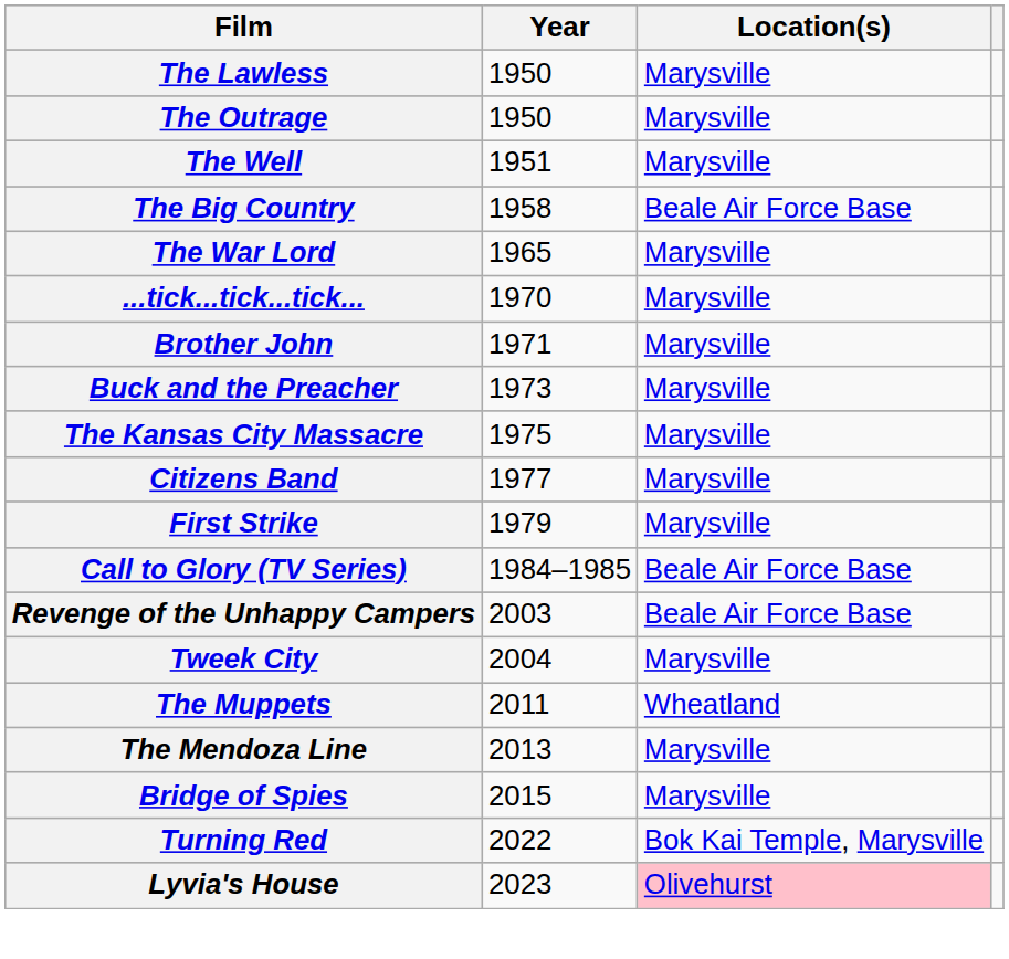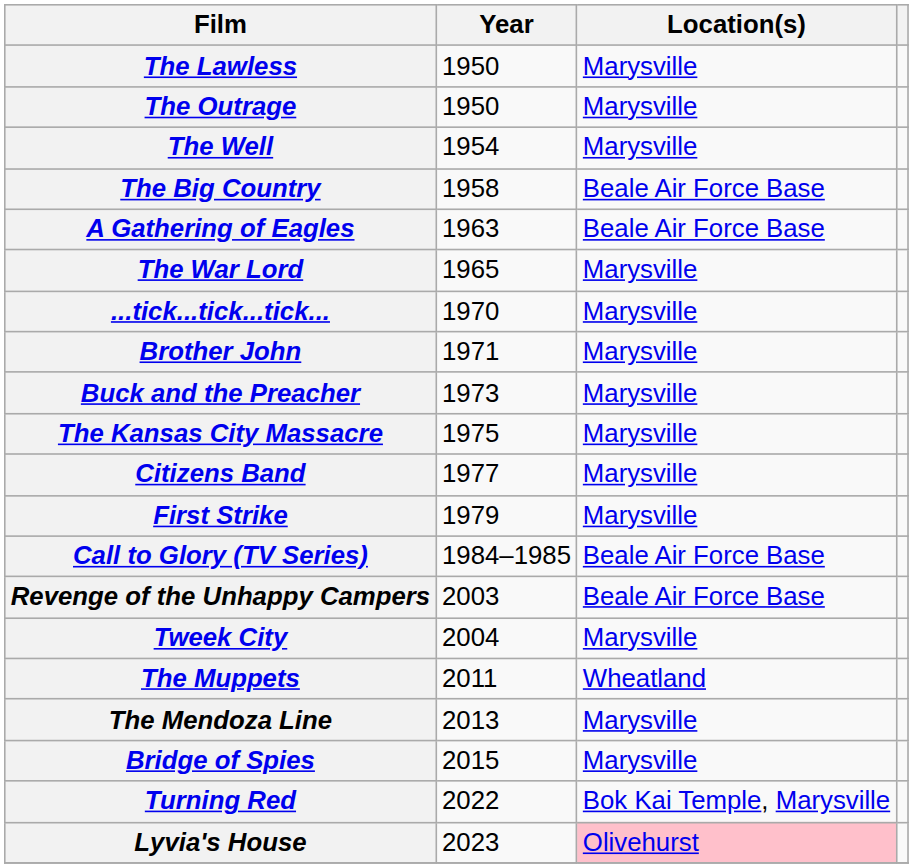 <table class="wikitable sortable plainrowheaders">
 <tr>
 <th>Film</th>
 <th>Year</th>
 <th class="unsortable">Location(s)</th>
 <th class="unsortable"></th>
 </tr>
 <tr>
 <th scope="row"><em><a href='#'>The Lawless</a></em></th>
 <td>1950</td>
 <td><a href='#'>Marysville</a></td>
 <td style="text-align:center;"></td>
 </tr>
 <tr>
 <th scope="row"><em><a href='#'>The Outrage</a></em></th>
 <td>1950</td>
 <td><a href='#'>Marysville</a></td>
 <td style="text-align:center;"></td>
 </tr>
 <tr>
 <th scope="row"><em><a href='#'>The Well</a></em></th>
-<td>1951</td>
+<td>1954</td>
 <td><a href='#'>Marysville</a></td>
 <td style="text-align:center;"></td>
 </tr>
 <tr>
 <th scope="row"><em><a href='#'>The Big Country</a></em></th>
 <td>1958</td>
+<td><a href='#'>Beale Air Force Base</a></td>
+<td style="text-align:center;"></td>
+</tr>
+<tr>
+<th scope="row"><em><a href='#'>A Gathering of Eagles</a></em></th>
+<td>1963</td>
 <td><a href='#'>Beale Air Force Base</a></td>
 <td style="text-align:center;"></td>
 </tr>
 <tr>
 <th scope="row"><em><a href='#'>The War Lord</a></em></th>
 <td>1965</td>
 <td><a href='#'>Marysville</a></td>
 <td style="text-align:center;"></td>
 </tr>
 <tr>
 <th scope="row"><em><a href='#'>...tick...tick...tick...</a></em></th>
 <td>1970</td>
 <td><a href='#'>Marysville</a></td>
 <td style="text-align:center;"></td>
 </tr>
 <tr>
 <th scope="row"><em><a href='#'>Brother John</a></em></th>
 <td>1971</td>
 <td><a href='#'>Marysville</a></td>
 <td style="text-align:center;"></td>
 </tr>
 <tr>
 <th scope="row"><em><a href='#'>Buck and the Preacher</a></em></th>
 <td>1973</td>
 <td><a href='#'>Marysville</a></td>
 <td style="text-align:center;"></td>
 </tr>
 <tr>
 <th scope="row"><em><a href='#'>The Kansas City Massacre</a></em></th>
 <td>1975</td>
 <td><a href='#'>Marysville</a></td>
 <td style="text-align:center;"></td>
 </tr>
 <tr>
 <th scope="row"><em><a href='#'>Citizens Band</a></em></th>
 <td>1977</td>
 <td><a href='#'>Marysville</a></td>
 <td style="text-align:center;"></td>
 </tr>
 <tr>
 <th scope="row"><em><a href='#'>First Strike</a></em></th>
 <td>1979</td>
 <td><a href='#'>Marysville</a></td>
 <td style="text-align:center;"></td>
 </tr>
 <tr>
 <th scope="row"><em><a href='#'>Call to Glory (TV Series)</a></em></th>
 <td>1984–1985</td>
 <td><a href='#'>Beale Air Force Base</a></td>
 <td style="text-align:center;"></td>
 </tr>
 <tr>
 <th scope="row"><em>Revenge of the Unhappy Campers</em></th>
 <td>2003</td>
 <td><a href='#'>Beale Air Force Base</a></td>
 <td style="text-align:center;"></td>
 </tr>
 <tr>
 <th scope="row"><em><a href='#'>Tweek City</a></em></th>
 <td>2004</td>
 <td><a href='#'>Marysville</a></td>
 <td style="text-align:center;"></td>
 </tr>
 <tr>
 <th scope="row"><em><a href='#'>The Muppets</a></em></th>
 <td>2011</td>
 <td><a href='#'>Wheatland</a></td>
 <td style="text-align:center;"></td>
 </tr>
 <tr>
 <th scope="row"><em>The Mendoza Line</em></th>
 <td>2013</td>
 <td><a href='#'>Marysville</a></td>
 <td style="text-align:center;"></td>
 </tr>
 <tr>
 <th scope="row"><em><a href='#'>Bridge of Spies</a></em></th>
 <td>2015</td>
 <td><a href='#'>Marysville</a></td>
 <td style="text-align:center;"></td>
 </tr>
 <tr>
 <th scope="row"><em><a href='#'>Turning Red</a></em></th>
 <td>2022</td>
 <td><a href='#'>Bok Kai Temple</a>, <a href='#'>Marysville</a></td>
 <td style="text-align:center;"></td>
 </tr>
 <tr>
 <th scope="row"><em>Lyvia's House</em></th>
 <td>2023</td>
 <td style="background: pink;"><a href='#'>Olivehurst</a></td>
 <td style="text-align:center;"></td>
 </tr>
 <tr>
 </tr>
 </table>
